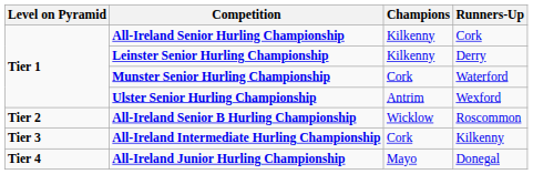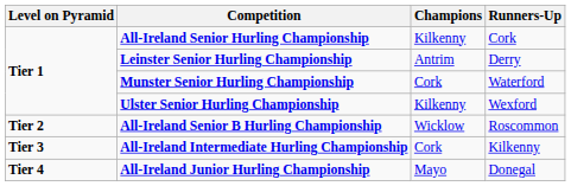 <table class="wikitable">
 <tr>
 <th>Level on Pyramid</th>
 <th>Competition</th>
 <th>Champions</th>
 <th>Runners-Up</th>
 </tr>
 <tr>
 <td rowspan="4"><strong>Tier 1</strong></td>
 <td><strong><a href='#'>All-Ireland Senior Hurling Championship</a></strong></td>
 <td> <a href='#'>Kilkenny</a></td>
 <td> <a href='#'>Cork</a></td>
 </tr>
 <tr>
 <td><strong><a href='#'>Leinster Senior Hurling Championship</a></strong></td>
-<td> <a href='#'>Kilkenny</a></td>
+<td> <a href='#'>Antrim</a></td>
 <td> <a href='#'>Derry</a></td>
 </tr>
 <tr>
 <td><strong><a href='#'>Munster Senior Hurling Championship</a></strong></td>
 <td> <a href='#'>Cork</a></td>
 <td> <a href='#'>Waterford</a></td>
 </tr>
 <tr>
 <td><strong><a href='#'>Ulster Senior Hurling Championship</a></strong></td>
-<td> <a href='#'>Antrim</a></td>
+<td> <a href='#'>Kilkenny</a></td>
 <td> <a href='#'>Wexford</a></td>
 </tr>
 <tr>
 <td><strong>Tier 2</strong></td>
 <td><strong><a href='#'>All-Ireland Senior B Hurling Championship</a></strong></td>
 <td> <a href='#'>Wicklow</a></td>
 <td> <a href='#'>Roscommon</a></td>
 </tr>
 <tr>
 <td><strong>Tier 3</strong></td>
 <td><strong><a href='#'>All-Ireland Intermediate Hurling Championship</a></strong></td>
 <td> <a href='#'>Cork</a></td>
 <td> <a href='#'>Kilkenny</a></td>
 </tr>
 <tr>
 <td><strong>Tier 4</strong></td>
 <td><strong><a href='#'>All-Ireland Junior Hurling Championship</a></strong></td>
 <td> <a href='#'>Mayo</a></td>
 <td> <a href='#'>Donegal</a></td>
 </tr>
 </table>
